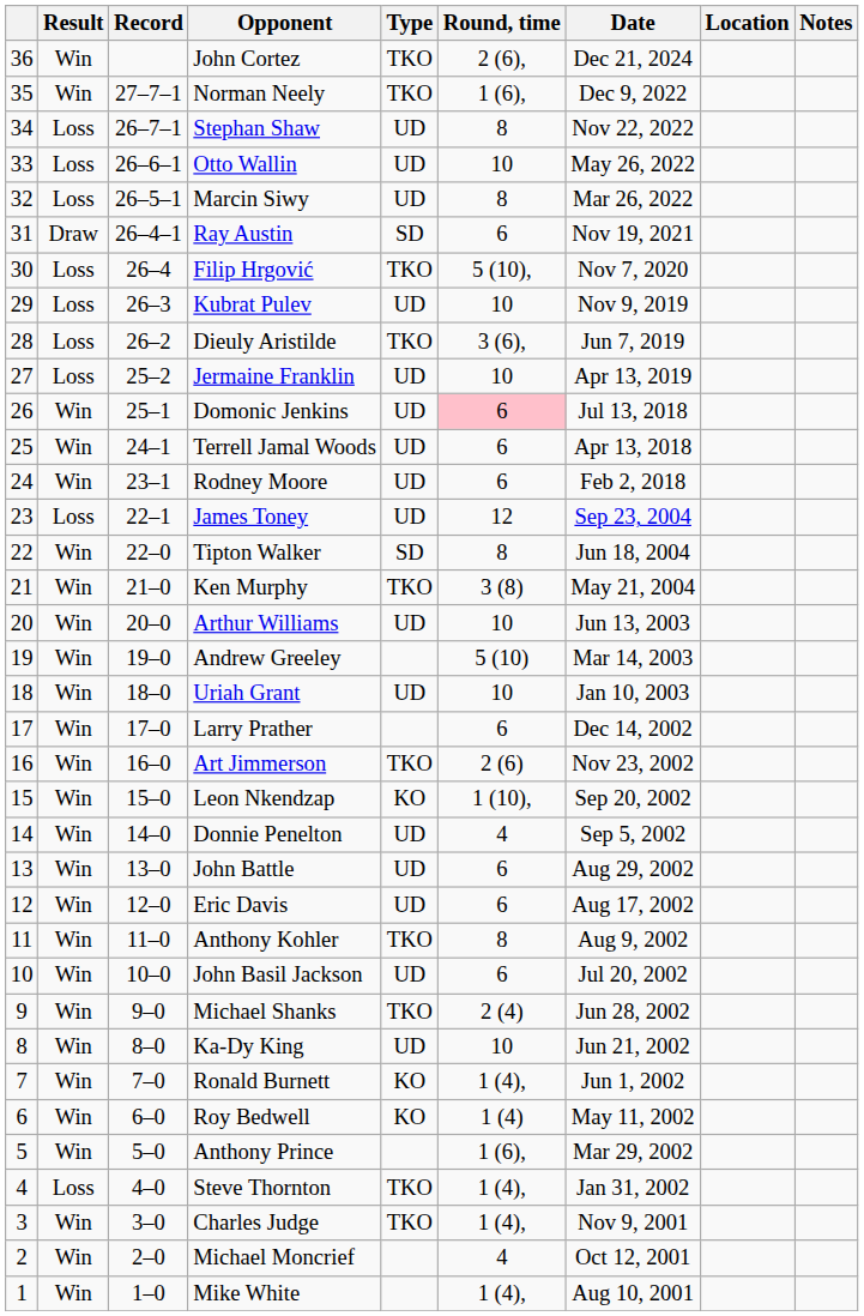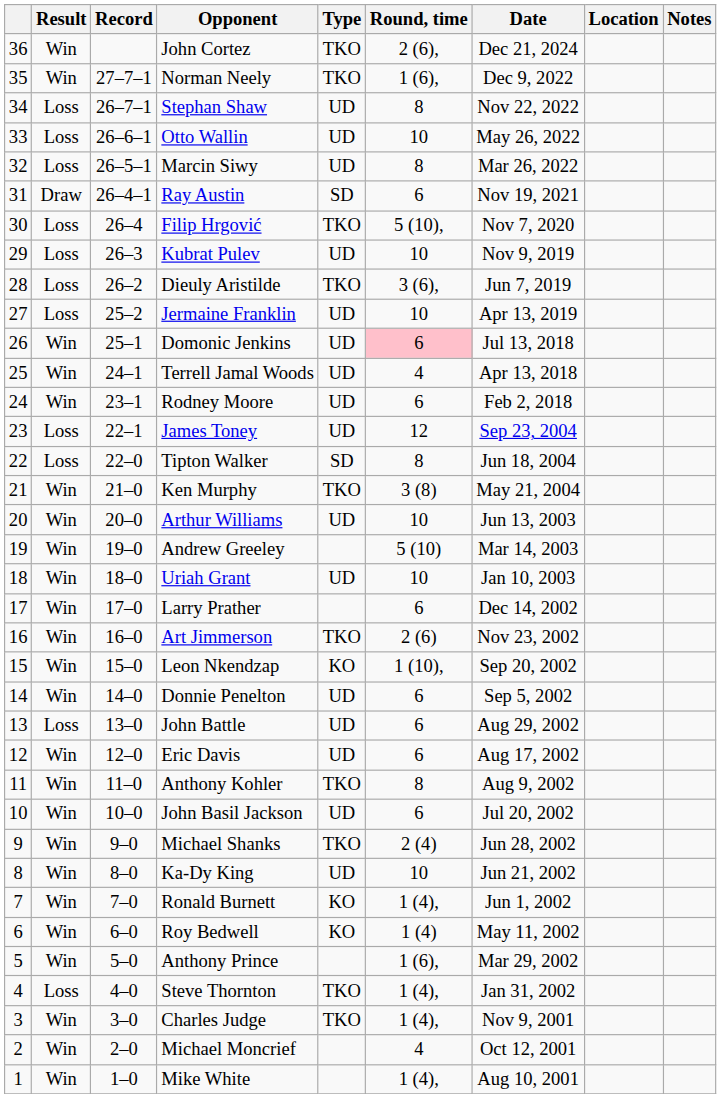 <table class="wikitable" style="text-align:center">
 <tr>
 <th></th>
 <th>Result</th>
 <th>Record</th>
 <th>Opponent</th>
 <th>Type</th>
 <th>Round, time</th>
 <th>Date</th>
 <th>Location</th>
 <th>Notes</th>
 </tr>
 <tr>
 <td>36</td>
 <td>Win</td>
 <td></td>
 <td style="text-align:left;">John Cortez</td>
 <td>TKO</td>
 <td>2 (6), </td>
 <td>Dec 21, 2024</td>
 <td style="text-align:left;"></td>
 <td></td>
 </tr>
 <tr>
 <td>35</td>
 <td>Win</td>
 <td>27–7–1</td>
 <td style="text-align:left;">Norman Neely</td>
 <td>TKO</td>
 <td>1 (6), </td>
 <td>Dec 9, 2022</td>
 <td style="text-align:left;"></td>
 <td></td>
 </tr>
 <tr>
 <td>34</td>
 <td>Loss</td>
 <td>26–7–1</td>
 <td style="text-align:left;"><a href='#'>Stephan Shaw</a></td>
 <td>UD</td>
 <td>8</td>
 <td>Nov 22, 2022</td>
 <td style="text-align:left;"></td>
 <td></td>
 </tr>
 <tr>
 <td>33</td>
 <td>Loss</td>
 <td>26–6–1</td>
 <td style="text-align:left;"><a href='#'>Otto Wallin</a></td>
 <td>UD</td>
 <td>10</td>
 <td>May 26, 2022</td>
 <td style="text-align:left;"></td>
 <td></td>
 </tr>
 <tr>
 <td>32</td>
 <td>Loss</td>
 <td>26–5–1</td>
 <td style="text-align:left;">Marcin Siwy</td>
 <td>UD</td>
 <td>8</td>
 <td>Mar 26, 2022</td>
 <td style="text-align:left;"></td>
 <td></td>
 </tr>
 <tr>
 <td>31</td>
 <td>Draw</td>
 <td>26–4–1</td>
 <td style="text-align:left;"><a href='#'>Ray Austin</a></td>
 <td>SD</td>
 <td>6</td>
 <td>Nov 19, 2021</td>
 <td style="text-align:left;"></td>
 <td></td>
 </tr>
 <tr>
 <td>30</td>
 <td>Loss</td>
 <td>26–4</td>
 <td style="text-align:left;"><a href='#'>Filip Hrgović</a></td>
 <td>TKO</td>
 <td>5 (10), </td>
 <td>Nov 7, 2020</td>
 <td style="text-align:left;"></td>
 <td style="text-align:left;"></td>
 </tr>
 <tr>
 <td>29</td>
 <td>Loss</td>
 <td>26–3</td>
 <td style="text-align:left;"><a href='#'>Kubrat Pulev</a></td>
 <td>UD</td>
 <td>10</td>
 <td>Nov 9, 2019</td>
 <td style="text-align:left;"></td>
 <td style="text-align:left;"></td>
 </tr>
 <tr>
 <td>28</td>
 <td>Loss</td>
 <td>26–2</td>
 <td style="text-align:left;">Dieuly Aristilde</td>
 <td>TKO</td>
 <td>3 (6), </td>
 <td>Jun 7, 2019</td>
 <td style="text-align:left;"></td>
 <td style="text-align:left;"></td>
 </tr>
 <tr>
 <td>27</td>
 <td>Loss</td>
 <td>25–2</td>
 <td style="text-align:left;"><a href='#'>Jermaine Franklin</a></td>
 <td>UD</td>
 <td>10</td>
 <td>Apr 13, 2019</td>
 <td style="text-align:left;"></td>
 <td style="text-align:left;"></td>
 </tr>
 <tr>
 <td>26</td>
 <td>Win</td>
 <td>25–1</td>
 <td style="text-align:left;">Domonic Jenkins</td>
 <td>UD</td>
 <td style="background: pink;">6</td>
 <td>Jul 13, 2018</td>
 <td style="text-align:left;"></td>
 <td style="text-align:left;"></td>
 </tr>
 <tr>
 <td>25</td>
 <td>Win</td>
 <td>24–1</td>
 <td style="text-align:left;">Terrell Jamal Woods</td>
 <td>UD</td>
-<td>6</td>
+<td>4</td>
 <td>Apr 13, 2018</td>
 <td style="text-align:left;"></td>
 <td style="text-align:left;"></td>
 </tr>
 <tr>
 <td>24</td>
 <td>Win</td>
 <td>23–1</td>
 <td style="text-align:left;">Rodney Moore</td>
 <td>UD</td>
 <td>6</td>
 <td>Feb 2, 2018</td>
 <td style="text-align:left;"></td>
 <td style="text-align:left;"></td>
 </tr>
 <tr>
 <td>23</td>
 <td>Loss</td>
 <td>22–1</td>
 <td style="text-align:left;"><a href='#'>James Toney</a></td>
 <td>UD</td>
 <td>12</td>
 <td><a href='#'>Sep 23, 2004</a></td>
 <td style="text-align:left;"></td>
 <td style="text-align:left;"></td>
 </tr>
 <tr>
 <td>22</td>
-<td>Win</td>
+<td>Loss</td>
 <td>22–0</td>
 <td style="text-align:left;">Tipton Walker</td>
 <td>SD</td>
 <td>8</td>
 <td>Jun 18, 2004</td>
 <td style="text-align:left;"></td>
 <td style="text-align:left;"></td>
 </tr>
 <tr>
 <td>21</td>
 <td>Win</td>
 <td>21–0</td>
 <td style="text-align:left;">Ken Murphy</td>
 <td>TKO</td>
 <td>3 (8)</td>
 <td>May 21, 2004</td>
 <td style="text-align:left;"></td>
 <td style="text-align:left;"></td>
 </tr>
 <tr>
 <td>20</td>
 <td>Win</td>
 <td>20–0</td>
 <td style="text-align:left;"><a href='#'>Arthur Williams</a></td>
 <td>UD</td>
 <td>10</td>
 <td>Jun 13, 2003</td>
 <td style="text-align:left;"></td>
 <td style="text-align:left;"></td>
 </tr>
 <tr>
 <td>19</td>
 <td>Win</td>
 <td>19–0</td>
 <td style="text-align:left;">Andrew Greeley</td>
 <td></td>
 <td>5 (10)</td>
 <td>Mar 14, 2003</td>
 <td style="text-align:left;"></td>
 <td style="text-align:left;"></td>
 </tr>
 <tr>
 <td>18</td>
 <td>Win</td>
 <td>18–0</td>
 <td style="text-align:left;"><a href='#'>Uriah Grant</a></td>
 <td>UD</td>
 <td>10</td>
 <td>Jan 10, 2003</td>
 <td style="text-align:left;"></td>
 <td></td>
 </tr>
 <tr>
 <td>17</td>
 <td>Win</td>
 <td>17–0</td>
 <td style="text-align:left;">Larry Prather</td>
 <td></td>
 <td>6</td>
 <td>Dec 14, 2002</td>
 <td style="text-align:left;"></td>
 <td></td>
 </tr>
 <tr>
 <td>16</td>
 <td>Win</td>
 <td>16–0</td>
 <td style="text-align:left;"><a href='#'>Art Jimmerson</a></td>
 <td>TKO</td>
 <td>2 (6)</td>
 <td>Nov 23, 2002</td>
 <td style="text-align:left;"></td>
 <td></td>
 </tr>
 <tr>
 <td>15</td>
 <td>Win</td>
 <td>15–0</td>
 <td style="text-align:left;">Leon Nkendzap</td>
 <td>KO</td>
 <td>1 (10), </td>
 <td>Sep 20, 2002</td>
 <td style="text-align:left;"></td>
 <td style="text-align:left;"></td>
 </tr>
 <tr>
 <td>14</td>
 <td>Win</td>
 <td>14–0</td>
 <td style="text-align:left;">Donnie Penelton</td>
 <td>UD</td>
-<td>4</td>
+<td>6</td>
 <td>Sep 5, 2002</td>
 <td style="text-align:left;"></td>
 <td></td>
 </tr>
 <tr>
 <td>13</td>
-<td>Win</td>
+<td>Loss</td>
 <td>13–0</td>
 <td style="text-align:left;">John Battle</td>
 <td>UD</td>
 <td>6</td>
 <td>Aug 29, 2002</td>
 <td style="text-align:left;"></td>
 <td></td>
 </tr>
 <tr>
 <td>12</td>
 <td>Win</td>
 <td>12–0</td>
 <td style="text-align:left;">Eric Davis</td>
 <td>UD</td>
 <td>6</td>
 <td>Aug 17, 2002</td>
 <td style="text-align:left;"></td>
 <td></td>
 </tr>
 <tr>
 <td>11</td>
 <td>Win</td>
 <td>11–0</td>
 <td style="text-align:left;">Anthony Kohler</td>
 <td>TKO</td>
 <td>8</td>
 <td>Aug 9, 2002</td>
 <td style="text-align:left;"></td>
 <td></td>
 </tr>
 <tr>
 <td>10</td>
 <td>Win</td>
 <td>10–0</td>
 <td style="text-align:left;">John Basil Jackson</td>
 <td>UD</td>
 <td>6</td>
 <td>Jul 20, 2002</td>
 <td style="text-align:left;"></td>
 <td></td>
 </tr>
 <tr>
 <td>9</td>
 <td>Win</td>
 <td>9–0</td>
 <td style="text-align:left;">Michael Shanks</td>
 <td>TKO</td>
 <td>2 (4)</td>
 <td>Jun 28, 2002</td>
 <td style="text-align:left;"></td>
 <td></td>
 </tr>
 <tr>
 <td>8</td>
 <td>Win</td>
 <td>8–0</td>
 <td style="text-align:left;">Ka-Dy King</td>
 <td>UD</td>
 <td>10</td>
 <td>Jun 21, 2002</td>
 <td style="text-align:left;"></td>
 <td style="text-align:left;"></td>
 </tr>
 <tr>
 <td>7</td>
 <td>Win</td>
 <td>7–0</td>
 <td style="text-align:left;">Ronald Burnett</td>
 <td>KO</td>
 <td>1 (4), </td>
 <td>Jun 1, 2002</td>
 <td style="text-align:left;"></td>
 <td style="text-align:left;"></td>
 </tr>
 <tr>
 <td>6</td>
 <td>Win</td>
 <td>6–0</td>
 <td style="text-align:left;">Roy Bedwell</td>
 <td>KO</td>
 <td>1 (4)</td>
 <td>May 11, 2002</td>
 <td style="text-align:left;"></td>
 <td></td>
 </tr>
 <tr>
 <td>5</td>
 <td>Win</td>
 <td>5–0</td>
 <td style="text-align:left;">Anthony Prince</td>
 <td></td>
 <td>1 (6), </td>
 <td>Mar 29, 2002</td>
 <td style="text-align:left;"></td>
 <td></td>
 </tr>
 <tr>
 <td>4</td>
 <td>Loss</td>
 <td>4–0</td>
 <td style="text-align:left;">Steve Thornton</td>
 <td>TKO</td>
 <td>1 (4), </td>
 <td>Jan 31, 2002</td>
 <td style="text-align:left;"></td>
 <td></td>
 </tr>
 <tr>
 <td>3</td>
 <td>Win</td>
 <td>3–0</td>
 <td style="text-align:left;">Charles Judge</td>
 <td>TKO</td>
 <td>1 (4), </td>
 <td>Nov 9, 2001</td>
 <td style="text-align:left;"></td>
 <td></td>
 </tr>
 <tr>
 <td>2</td>
 <td>Win</td>
 <td>2–0</td>
 <td style="text-align:left;">Michael Moncrief</td>
 <td></td>
 <td>4</td>
 <td>Oct 12, 2001</td>
 <td style="text-align:left;"></td>
 <td></td>
 </tr>
 <tr>
 <td>1</td>
 <td>Win</td>
 <td>1–0</td>
 <td style="text-align:left;">Mike White</td>
 <td></td>
 <td>1 (4), </td>
 <td>Aug 10, 2001</td>
 <td style="text-align:left;"></td>
 <td></td>
 </tr>
 </table>
